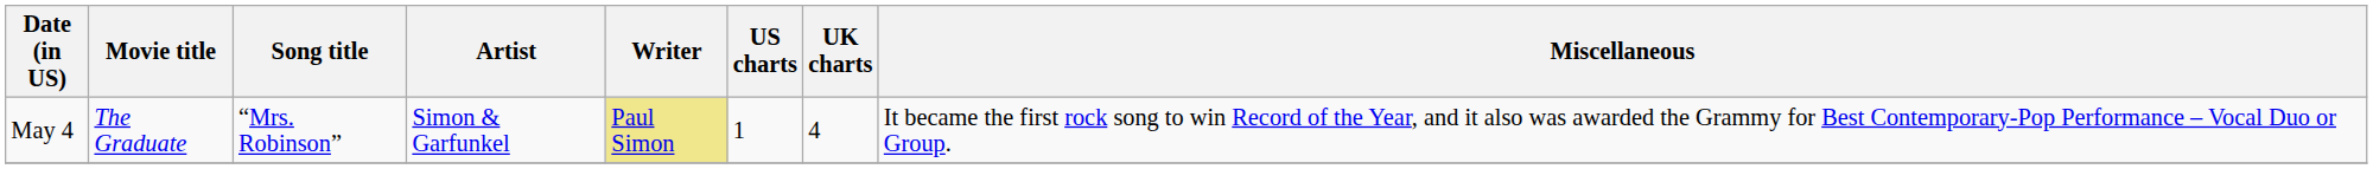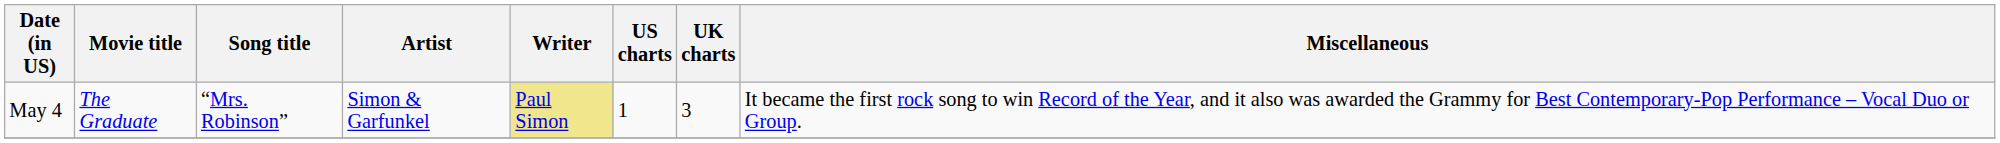 <table class="wikitable sortable">
 <tr>
 <th>Date<br>(in US)</th>
 <th>Movie title</th>
 <th>Song title</th>
 <th>Artist</th>
 <th>Writer</th>
 <th>US <br>charts</th>
 <th>UK<br>charts</th>
 <th>Miscellaneous</th>
 </tr>
 <tr>
 <td>May 4</td>
 <td><em><a href='#'>The Graduate</a></em></td>
 <td>“<a href='#'>Mrs. Robinson</a>”</td>
 <td><a href='#'>Simon & Garfunkel</a></td>
 <td style="background: khaki;"><a href='#'>Paul Simon</a></td>
 <td>1</td>
-<td>4</td>
+<td>3</td>
 <td>It became the first <a href='#'>rock</a> song to win <a href='#'>Record of the Year</a>, and it also was awarded the Grammy for <a href='#'>Best Contemporary-Pop Performance – Vocal Duo or Group</a>.</td>
 </tr>
 <tr>
 </tr>
 </table>
